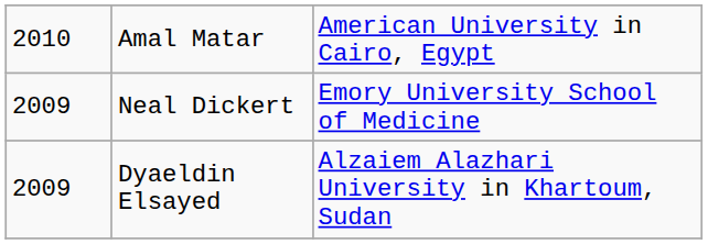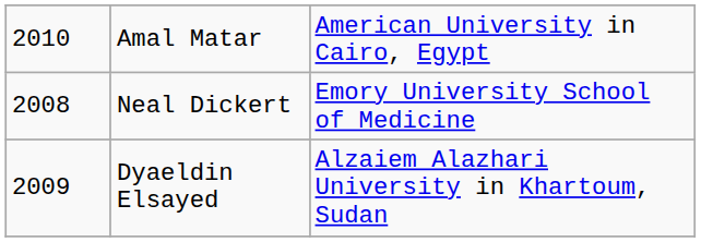 <table class="wikitable" style="margin: 1em auto 1em auto;">
 <tr>
 <td width="50pt">2010</td>
 <td width="100pt">Amal Matar</td>
 <td width="200pt"><a href='#'>American University</a> in <a href='#'>Cairo</a>, <a href='#'>Egypt</a></td>
 </tr>
 <tr>
-<td>2009</td>
+<td>2008</td>
 <td>Neal Dickert</td>
 <td><a href='#'>Emory University School of Medicine</a></td>
 </tr>
 <tr>
 <td>2009</td>
 <td>Dyaeldin Elsayed</td>
 <td><a href='#'>Alzaiem Alazhari University</a> in <a href='#'>Khartoum</a>, <a href='#'>Sudan</a></td>
 </tr>
 </table>
